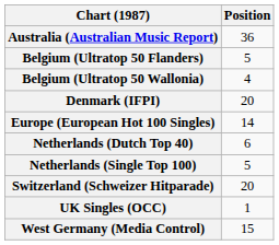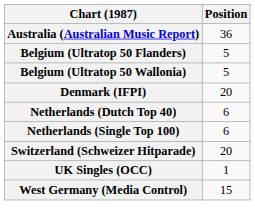 <table class="wikitable sortable plainrowheaders" style="text-align:center">
 <tr>
 <th scope="col">Chart (1987)</th>
 <th scope="col">Position</th>
 </tr>
 <tr>
 <th scope="row">Australia (<a href='#'>Australian Music Report</a>)</th>
 <td>36</td>
 </tr>
 <tr>
 <th scope="row">Belgium (Ultratop 50 Flanders)</th>
 <td>5</td>
 </tr>
 <tr>
 <th scope="row">Belgium (Ultratop 50 Wallonia)</th>
-<td>4</td>
+<td>5</td>
 </tr>
 <tr>
 <th scope="row">Denmark (IFPI)</th>
 <td>20</td>
-</tr>
-<tr>
-<th scope="row">Europe (European Hot 100 Singles)</th>
-<td>14</td>
 </tr>
 <tr>
 <th scope="row">Netherlands (Dutch Top 40)</th>
 <td>6</td>
 </tr>
 <tr>
 <th scope="row">Netherlands (Single Top 100)</th>
-<td>5</td>
+<td>6</td>
 </tr>
 <tr>
 <th scope="row">Switzerland (Schweizer Hitparade)</th>
 <td>20</td>
 </tr>
 <tr>
 <th scope="row">UK Singles (OCC)</th>
 <td>1</td>
 </tr>
 <tr>
 <th scope="row">West Germany (Media Control)</th>
 <td>15</td>
 </tr>
 </table>
